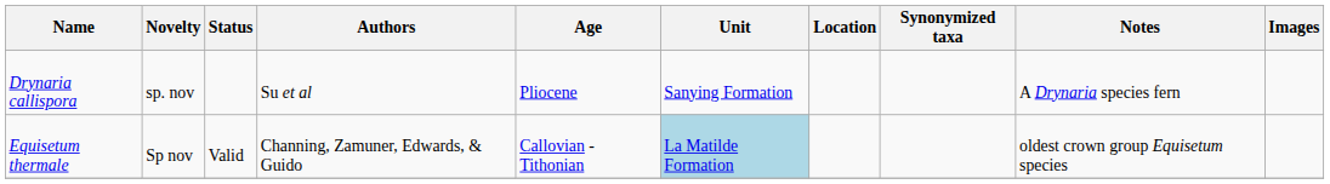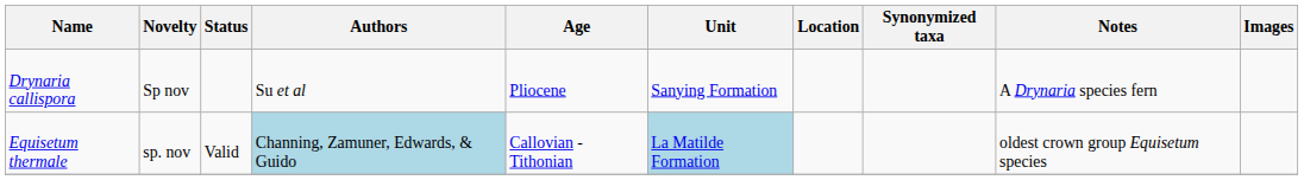 <table class="wikitable sortable" align="center" width="100%">
 <tr>
 <th>Name</th>
 <th>Novelty</th>
 <th>Status</th>
 <th>Authors</th>
 <th>Age</th>
 <th>Unit</th>
 <th>Location</th>
 <th>Synonymized taxa</th>
 <th>Notes</th>
 <th>Images</th>
 </tr>
 <tr>
 <td><br><em><a href='#'>Drynaria callispora</a></em></td>
-<td><br>sp. nov</td>
+<td><br>Sp nov</td>
 <td></td>
 <td><br>Su <em>et al</em></td>
 <td><br><a href='#'>Pliocene</a></td>
 <td><br><a href='#'>Sanying Formation</a></td>
 <td><br></td>
 <td></td>
 <td><br>A <em><a href='#'>Drynaria</a></em> species fern</td>
 <td></td>
 </tr>
 <tr>
 <td><br><em><a href='#'>Equisetum thermale</a></em></td>
-<td><br>Sp nov</td>
+<td><br>sp. nov</td>
 <td><br>Valid</td>
-<td><br>Channing, Zamuner, Edwards, & Guido</td>
+<td style="background: lightblue;"><br>Channing, Zamuner, Edwards, & Guido</td>
 <td><br><a href='#'>Callovian</a> - <a href='#'>Tithonian</a></td>
 <td style="background: lightblue;"><br><a href='#'>La Matilde Formation</a></td>
 <td><br></td>
 <td></td>
 <td><br>oldest crown group <em>Equisetum</em> species</td>
 <td></td>
 </tr>
 <tr>
 </tr>
 </table>
